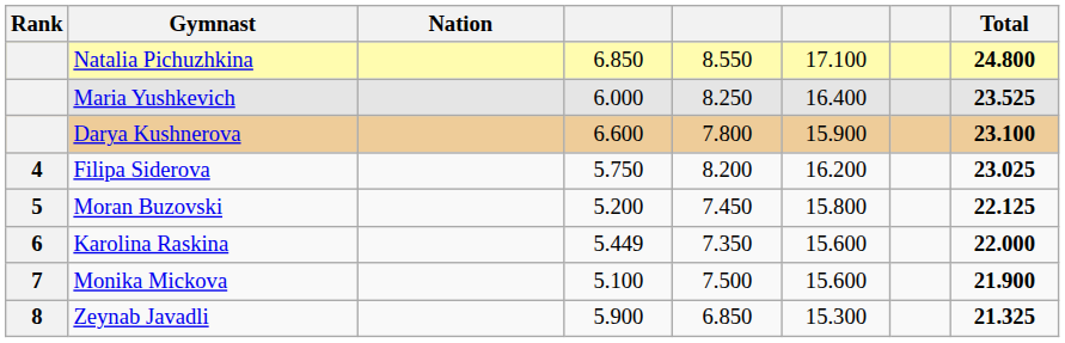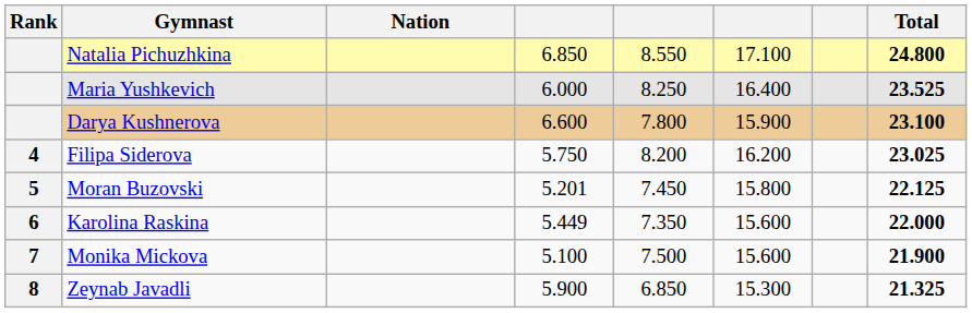 <table class="wikitable sortable" style="text-align:center; font-size:85%">
 <tr>
 <th scope="col" style="width:20px;">Rank</th>
 <th ! scope="col" style="width:170px;">Gymnast</th>
 <th ! scope="col" style="width:120px;">Nation</th>
 <th ! scope="col" style="width:60px;"></th>
 <th ! scope="col" style="width:60px;"></th>
 <th ! scope="col" style="width:60px;"></th>
 <th ! scope="col" style="width:30px;"></th>
 <th ! scope="col" style="width:60px;">Total</th>
 </tr>
 <tr style="background:#fffcaf;">
 <th scope=row style="text-align:center"></th>
 <td align=left><a href='#'>Natalia Pichuzhkina</a></td>
 <td style="text-align:left;"></td>
 <td>6.850</td>
 <td>8.550</td>
 <td>17.100</td>
 <td></td>
 <td><strong>24.800</strong></td>
 </tr>
 <tr style="background:#e5e5e5;">
 <th scope=row style="text-align:center"></th>
 <td align=left><a href='#'>Maria Yushkevich</a></td>
 <td style="text-align:left;"></td>
 <td>6.000</td>
 <td>8.250</td>
 <td>16.400</td>
 <td></td>
 <td><strong>23.525</strong></td>
 </tr>
 <tr style="background:#ec9;">
 <th scope=row style="text-align:center"></th>
 <td align=left><a href='#'>Darya Kushnerova</a></td>
 <td style="text-align:left;"></td>
 <td>6.600</td>
 <td>7.800</td>
 <td>15.900</td>
 <td></td>
 <td><strong>23.100</strong></td>
 </tr>
 <tr>
 <th scope=row style="text-align:center">4</th>
 <td align=left><a href='#'>Filipa Siderova</a></td>
 <td style="text-align:left;"></td>
 <td>5.750</td>
 <td>8.200</td>
 <td>16.200</td>
 <td></td>
 <td><strong>23.025</strong></td>
 </tr>
 <tr>
 <th scope=row style="text-align:center">5</th>
 <td align=left><a href='#'>Moran Buzovski</a></td>
 <td style="text-align:left;"></td>
-<td>5.200</td>
+<td>5.201</td>
 <td>7.450</td>
 <td>15.800</td>
 <td></td>
 <td><strong>22.125</strong></td>
 </tr>
 <tr>
 <th scope=row style="text-align:center">6</th>
 <td align=left><a href='#'>Karolina Raskina</a></td>
 <td style="text-align:left;"></td>
 <td>5.449</td>
 <td>7.350</td>
 <td>15.600</td>
 <td></td>
 <td><strong>22.000</strong></td>
 </tr>
 <tr>
 <th scope=row style="text-align:center">7</th>
 <td align=left><a href='#'>Monika Mickova</a></td>
 <td style="text-align:left;"></td>
 <td>5.100</td>
 <td>7.500</td>
 <td>15.600</td>
 <td></td>
 <td><strong>21.900</strong></td>
 </tr>
 <tr>
 <th scope=row style="text-align:center">8</th>
 <td align=left><a href='#'>Zeynab Javadli</a></td>
 <td style="text-align:left;"></td>
 <td>5.900</td>
 <td>6.850</td>
 <td>15.300</td>
 <td></td>
 <td><strong>21.325</strong></td>
 </tr>
 </table>
